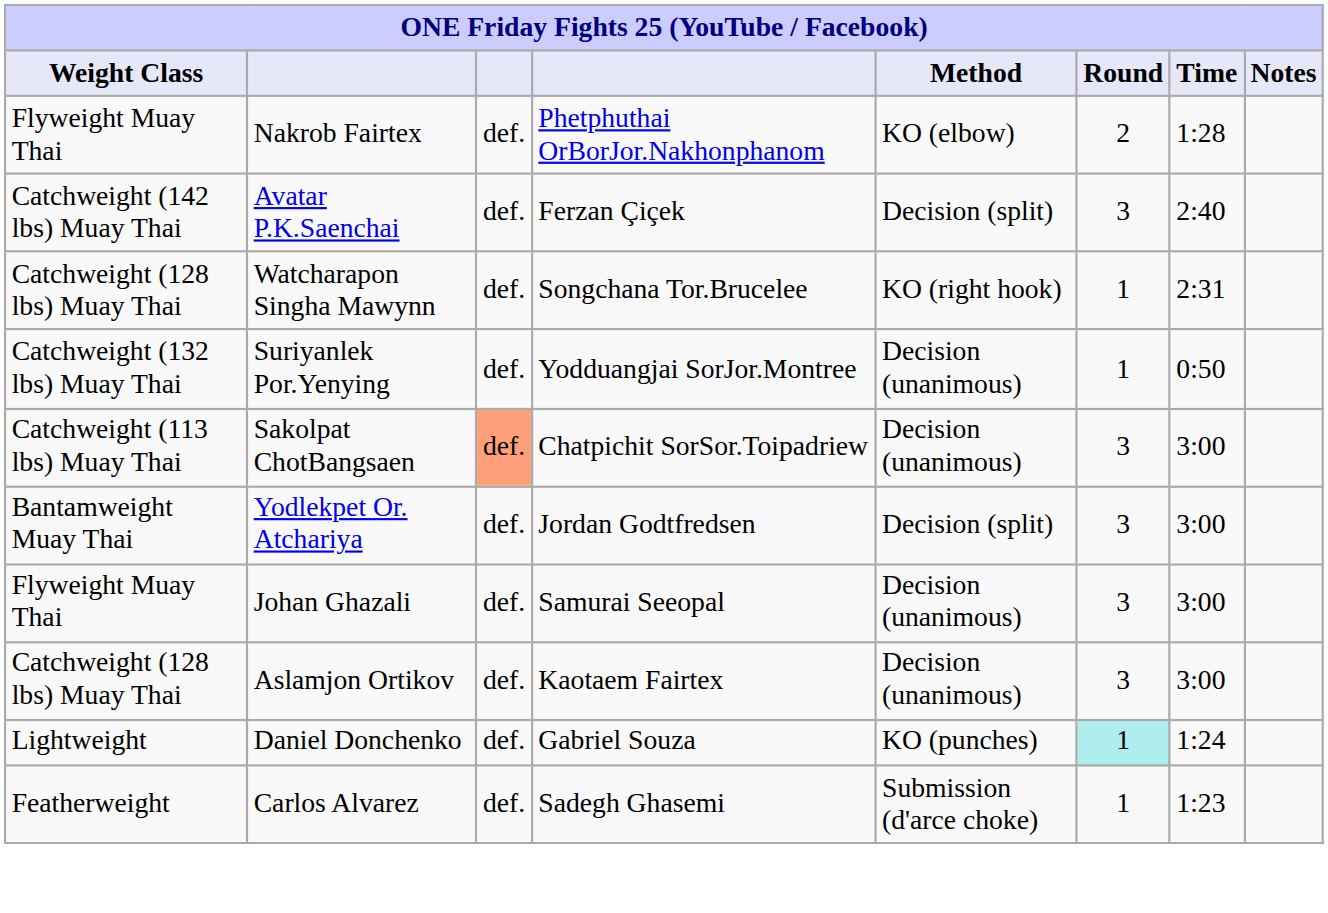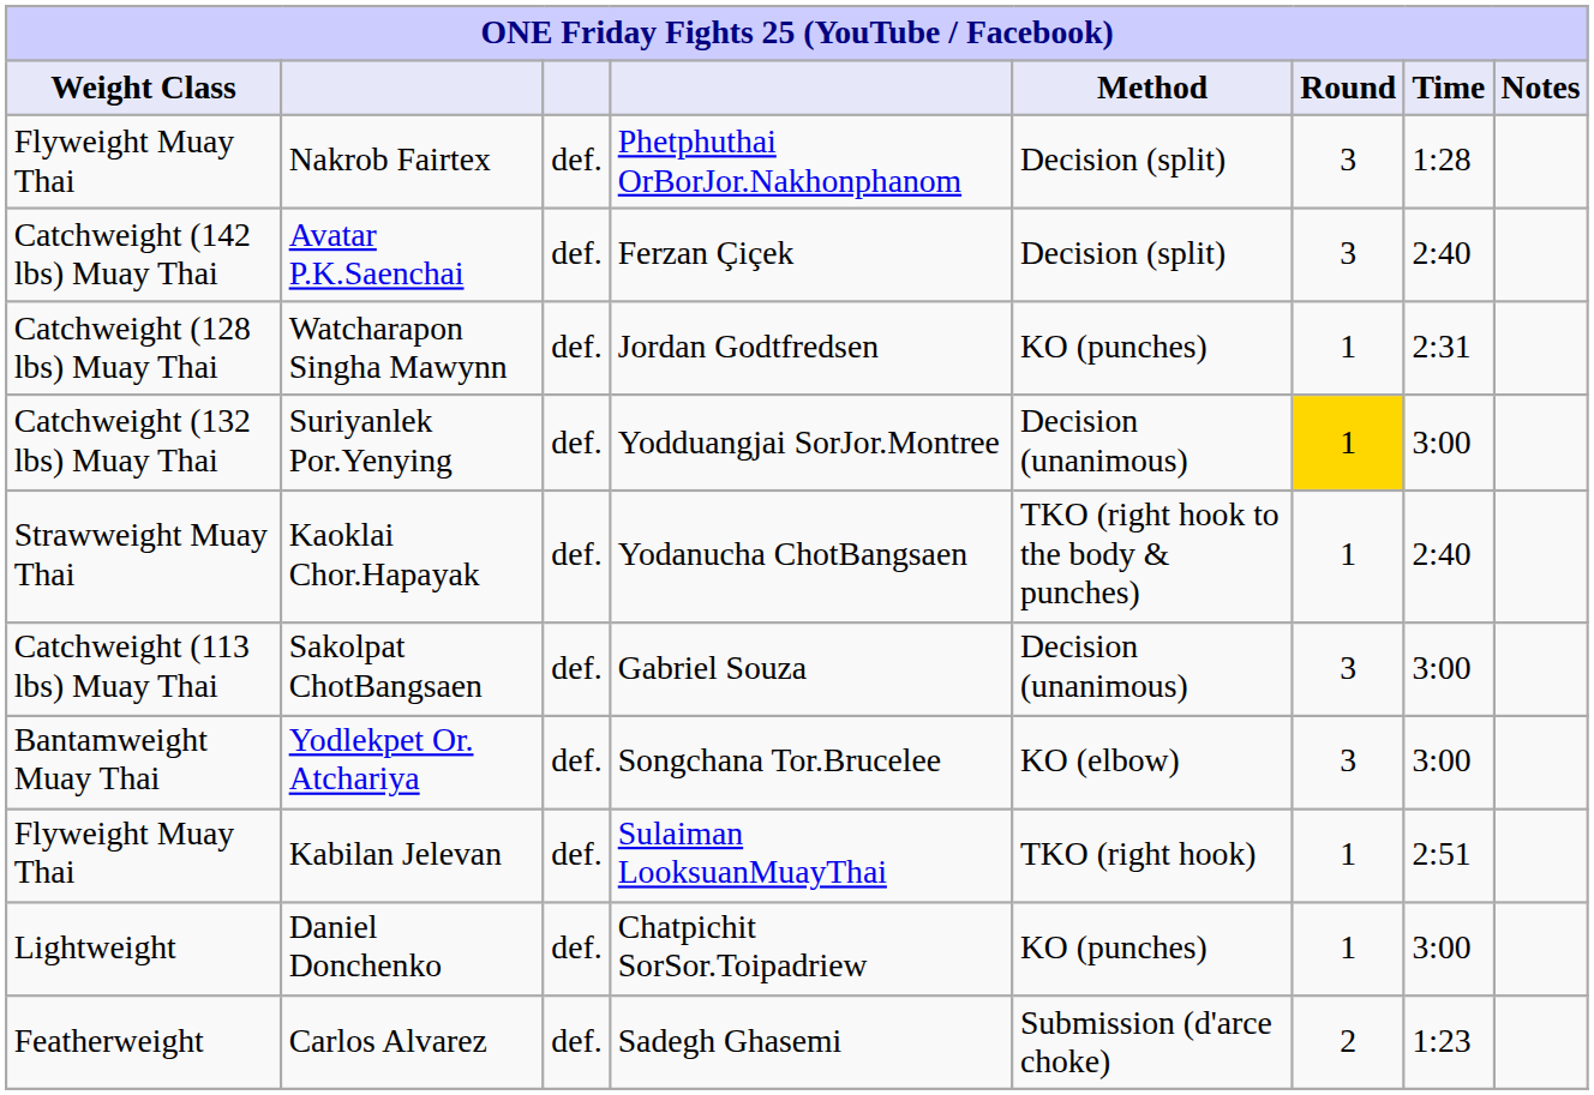 <table class="wikitable" style="font-size: 80%;">
 <tr>
 <th colspan="8" style="background-color: #ccf; color: #000080; text-align: center;"><strong>ONE Friday Fights 25 (YouTube / Facebook)</strong></th>
 </tr>
 <tr>
 <th colspan="1" style="background-color: #E6E8FA; color: #000000; text-align: center;">Weight Class</th>
 <th colspan="1" style="background-color: #E6E8FA; color: #000000; text-align: center;"></th>
 <th colspan="1" style="background-color: #E6E8FA; color: #000000; text-align: center;"></th>
 <th colspan="1" style="background-color: #E6E8FA; color: #000000; text-align: center;"></th>
 <th colspan="1" style="background-color: #E6E8FA; color: #000000; text-align: center;">Method</th>
 <th colspan="1" style="background-color: #E6E8FA; color: #000000; text-align: center;">Round</th>
 <th colspan="1" style="background-color: #E6E8FA; color: #000000; text-align: center;">Time</th>
 <th colspan="1" style="background-color: #E6E8FA; color: #000000; text-align: center;">Notes</th>
 </tr>
 <tr>
 <td>Flyweight Muay Thai</td>
 <td> Nakrob Fairtex</td>
 <td>def.</td>
 <td> <a href='#'>Phetphuthai OrBorJor.Nakhonphanom</a></td>
-<td>KO (elbow)</td>
-<td align=center>2</td>
+<td>Decision (split)</td>
+<td align=center>3</td>
 <td>1:28</td>
 <td></td>
 </tr>
 <tr>
 <td>Catchweight (142 lbs) Muay Thai</td>
 <td> <a href='#'>Avatar P.K.Saenchai</a></td>
 <td>def.</td>
 <td> Ferzan Çiçek</td>
 <td>Decision (split)</td>
 <td align=center>3</td>
 <td>2:40</td>
 <td></td>
 </tr>
 <tr>
 <td>Catchweight (128 lbs) Muay Thai</td>
 <td> Watcharapon Singha Mawynn</td>
 <td>def.</td>
-<td> Songchana Tor.Brucelee</td>
-<td>KO (right hook)</td>
+<td> Jordan Godtfredsen</td>
+<td>KO (punches)</td>
 <td align=center>1</td>
 <td>2:31</td>
 <td></td>
 </tr>
 <tr>
 <td>Catchweight (132 lbs) Muay Thai</td>
 <td> Suriyanlek Por.Yenying</td>
 <td>def.</td>
 <td> Yodduangjai SorJor.Montree</td>
 <td>Decision (unanimous)</td>
+<td align=center style="background: gold;">1</td>
+<td>3:00</td>
+<td></td>
+</tr>
+<tr>
+<td>Strawweight Muay Thai</td>
+<td> Kaoklai Chor.Hapayak</td>
+<td>def.</td>
+<td> Yodanucha ChotBangsaen</td>
+<td>TKO (right hook to the body & punches)</td>
 <td align=center>1</td>
-<td>0:50</td>
+<td>2:40</td>
 <td></td>
 </tr>
 <tr>
 <td>Catchweight (113 lbs) Muay Thai</td>
 <td> Sakolpat ChotBangsaen</td>
-<td style="background: lightsalmon;">def.</td>
-<td> Chatpichit SorSor.Toipadriew</td>
+<td>def.</td>
+<td> Gabriel Souza</td>
 <td>Decision (unanimous)</td>
 <td align=center>3</td>
 <td>3:00</td>
 <td></td>
 </tr>
 <tr>
 <td>Bantamweight Muay Thai</td>
 <td> <a href='#'>Yodlekpet Or. Atchariya</a></td>
 <td>def.</td>
-<td> Jordan Godtfredsen</td>
-<td>Decision (split)</td>
+<td> Songchana Tor.Brucelee</td>
+<td>KO (elbow)</td>
 <td align=center>3</td>
 <td>3:00</td>
 <td></td>
 </tr>
 <tr>
 <td>Flyweight Muay Thai</td>
-<td> Johan Ghazali</td>
+<td> Kabilan Jelevan</td>
 <td>def.</td>
-<td> Samurai Seeopal</td>
-<td>Decision (unanimous)</td>
-<td align=center>3</td>
-<td>3:00</td>
-<td></td>
-</tr>
-<tr>
-<td>Catchweight (128 lbs) Muay Thai</td>
-<td> Aslamjon Ortikov</td>
-<td>def.</td>
-<td> Kaotaem Fairtex</td>
-<td>Decision (unanimous)</td>
-<td align=center>3</td>
-<td>3:00</td>
+<td> <a href='#'>Sulaiman LooksuanMuayThai</a></td>
+<td>TKO (right hook)</td>
+<td align=center>1</td>
+<td>2:51</td>
 <td></td>
 </tr>
 <tr>
 <td>Lightweight</td>
 <td> Daniel Donchenko</td>
 <td>def.</td>
-<td> Gabriel Souza</td>
+<td> Chatpichit SorSor.Toipadriew</td>
 <td>KO (punches)</td>
-<td align=center style="background: paleturquoise;">1</td>
-<td>1:24</td>
+<td align=center>1</td>
+<td>3:00</td>
 <td></td>
 </tr>
 <tr>
 <td>Featherweight</td>
 <td> Carlos Alvarez</td>
 <td>def.</td>
 <td> Sadegh Ghasemi</td>
 <td>Submission (d'arce choke)</td>
-<td align=center>1</td>
+<td align=center>2</td>
 <td>1:23</td>
 <td></td>
 </tr>
 <tr>
 </tr>
 </table>
